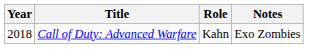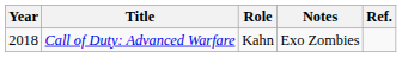 <table class="wikitable">
 <tr>
 <th>Year</th>
 <th>Title</th>
 <th>Role</th>
 <th>Notes</th>
+<th>Ref.</th>
 </tr>
 <tr>
 <td>2018</td>
 <td><em><a href='#'>Call of Duty: Advanced Warfare</a></em></td>
 <td>Kahn</td>
 <td>Exo Zombies</td>
+<td></td>
 </tr>
 </table>
